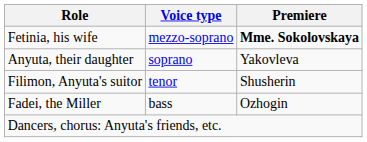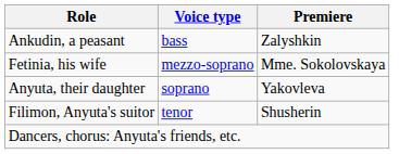 <table Class="wikitable">
 <tr>
 <th>Role</th>
 <th><a href='#'>Voice type</a></th>
 <th>Premiere </th>
 </tr>
 <tr>
+<td>Ankudin, a peasant</td>
+<td><a href='#'>bass</a></td>
+<td>Zalyshkin</td>
+</tr>
+<tr>
 <td>Fetinia, his wife</td>
 <td><a href='#'>mezzo-soprano</a></td>
-<td><strong>Mme. Sokolovskaya</strong></td>
+<td>Mme. Sokolovskaya</td>
 </tr>
 <tr>
 <td>Anyuta, their daughter</td>
 <td><a href='#'>soprano</a></td>
 <td>Yakovleva</td>
 </tr>
 <tr>
 <td>Filimon, Anyuta's suitor</td>
 <td><a href='#'>tenor</a></td>
 <td>Shusherin</td>
 </tr>
 <tr>
-<td>Fadei, the Miller</td>
-<td>bass</td>
-<td>Ozhogin</td>
-</tr>
-<tr>
 <td colspan="3">Dancers, chorus: Anyuta's friends, etc.</td>
 </tr>
 </table>
